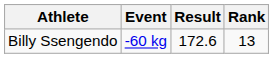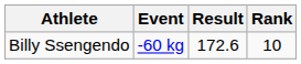 <table class="wikitable" style="font-size:90%">
 <tr>
 <th>Athlete</th>
 <th>Event</th>
 <th>Result</th>
 <th>Rank</th>
 </tr>
 <tr>
 <td>Billy Ssengendo</td>
 <td><a href='#'>-60 kg</a></td>
 <td align="center">172.6</td>
-<td align="center">13</td>
+<td align="center">10</td>
 </tr>
 </table>
